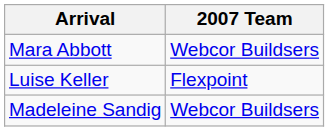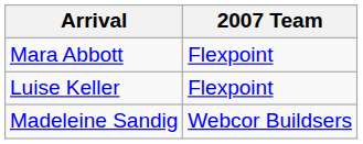 <table class="wikitable">
 <tr>
 <th>Arrival</th>
 <th>2007 Team</th>
 </tr>
 <tr>
 <td><a href='#'>Mara Abbott</a></td>
-<td><a href='#'>Webcor Buildsers</a></td>
+<td><a href='#'>Flexpoint</a></td>
 </tr>
 <tr>
 <td><a href='#'>Luise Keller</a></td>
 <td><a href='#'>Flexpoint</a></td>
 </tr>
 <tr>
 <td><a href='#'>Madeleine Sandig</a></td>
 <td><a href='#'>Webcor Buildsers</a></td>
 </tr>
 </table>
